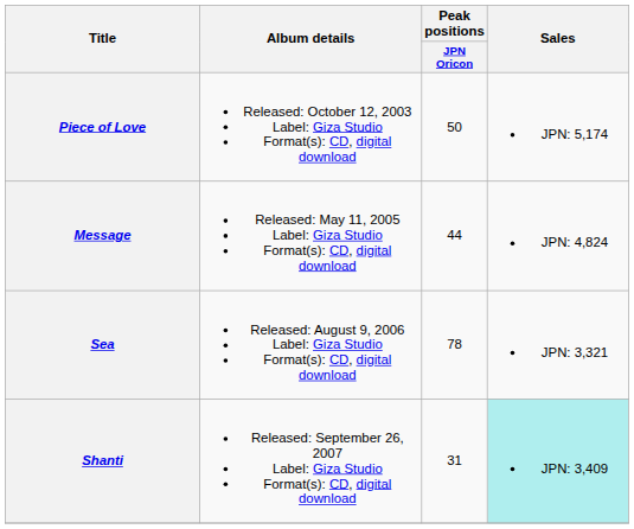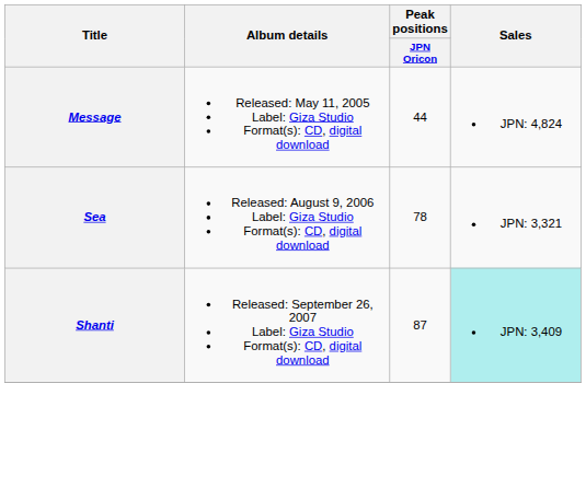 <table class="wikitable plainrowheaders" style="text-align:center;">
 <tr>
 <th style="width:14em;" rowspan="2">Title</th>
 <th style="width:16em;" rowspan="2">Album details</th>
 <th colspan="1">Peak positions</th>
 <th style="width:10em;" rowspan="2">Sales</th>
 </tr>
 <tr>
 <th style="width:3em;font-size:85%"><a href='#'>JPN<br>Oricon</a><br></th>
-</tr>
-<tr>
-<th scope="row"><em><a href='#'>Piece of Love</a></em></th>
-<td><br><ul><li>Released: October 12, 2003</li><li>Label: <a href='#'>Giza Studio</a></li><li>Format(s): <a href='#'>CD</a>, <a href='#'>digital download</a></li></ul></td>
-<td>50</td>
-<td><br><ul><li>JPN: 5,174</li></ul></td>
 </tr>
 <tr>
 <th scope="row"><em><a href='#'>Message</a></em></th>
 <td><br><ul><li>Released: May 11, 2005</li><li>Label: <a href='#'>Giza Studio</a></li><li>Format(s): <a href='#'>CD</a>, <a href='#'>digital download</a></li></ul></td>
 <td>44</td>
 <td><br><ul><li>JPN: 4,824</li></ul></td>
 </tr>
 <tr>
 <th scope="row"><em><a href='#'>Sea</a></em></th>
 <td><br><ul><li>Released: August 9, 2006</li><li>Label: <a href='#'>Giza Studio</a></li><li>Format(s): <a href='#'>CD</a>, <a href='#'>digital download</a></li></ul></td>
 <td>78</td>
 <td><br><ul><li>JPN: 3,321</li></ul></td>
 </tr>
 <tr>
 <th scope="row"><em><a href='#'>Shanti</a></em></th>
 <td><br><ul><li>Released: September 26, 2007</li><li>Label: <a href='#'>Giza Studio</a></li><li>Format(s): <a href='#'>CD</a>, <a href='#'>digital download</a></li></ul></td>
-<td>31</td>
+<td>87</td>
 <td style="background: paleturquoise;"><br><ul><li>JPN: 3,409</li></ul></td>
 </tr>
 <tr>
 </tr>
 </table>
